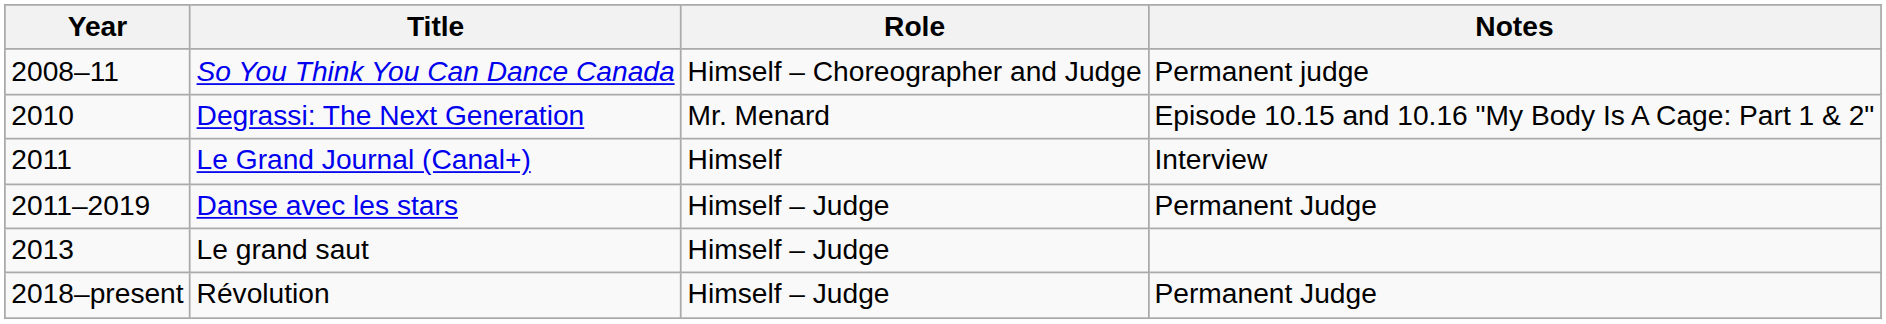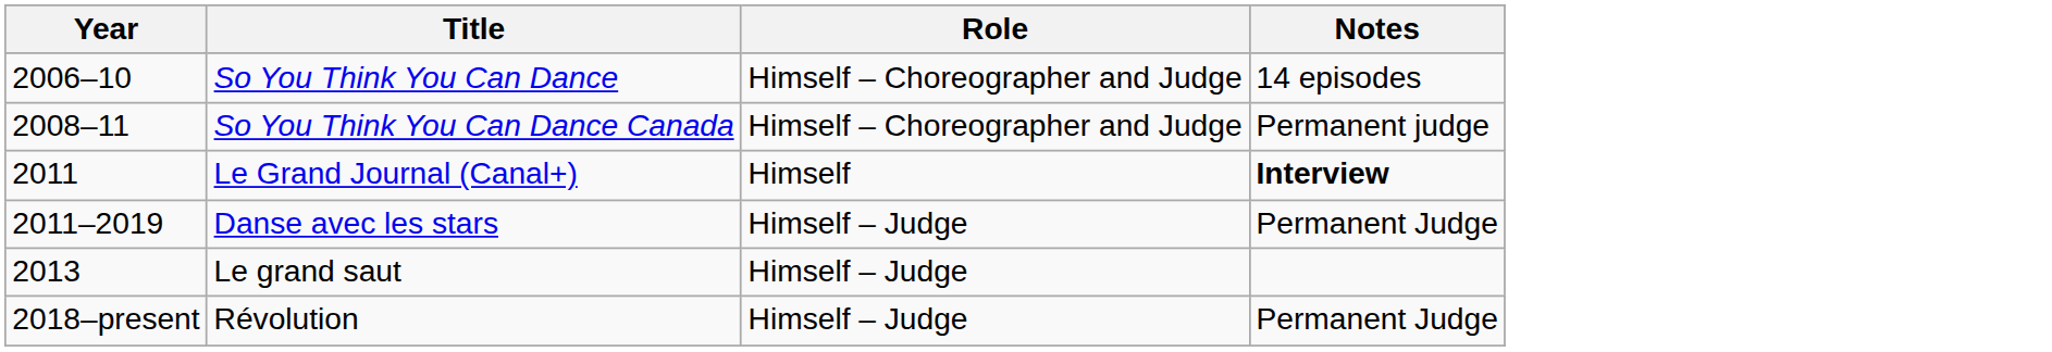 <table class="wikitable sortable">
 <tr>
 <th>Year</th>
 <th>Title</th>
 <th>Role</th>
 <th class="unsortable">Notes</th>
 </tr>
 <tr>
+<td>2006–10</td>
+<td><em><a href='#'>So You Think You Can Dance</a></em></td>
+<td>Himself – Choreographer and Judge</td>
+<td>14 episodes</td>
+</tr>
+<tr>
 <td>2008–11</td>
 <td><em><a href='#'>So You Think You Can Dance Canada</a></em></td>
 <td>Himself – Choreographer and Judge</td>
 <td>Permanent judge</td>
 </tr>
 <tr>
-<td>2010</td>
-<td><a href='#'>Degrassi: The Next Generation</a></td>
-<td>Mr. Menard</td>
-<td>Episode 10.15 and 10.16 "My Body Is A Cage: Part 1 & 2"</td>
-</tr>
-<tr>
 <td>2011</td>
 <td><a href='#'>Le Grand Journal (Canal+)</a></td>
 <td>Himself</td>
-<td>Interview</td>
+<td><strong>Interview</strong></td>
 </tr>
 <tr>
 <td>2011–2019</td>
 <td><a href='#'>Danse avec les stars</a></td>
 <td>Himself – Judge</td>
 <td>Permanent Judge</td>
 </tr>
 <tr>
 <td>2013</td>
 <td>Le grand saut</td>
 <td>Himself – Judge</td>
 </tr>
 <tr>
 <td>2018–present</td>
 <td>Révolution</td>
 <td>Himself – Judge</td>
 <td>Permanent Judge</td>
 </tr>
 </table>
